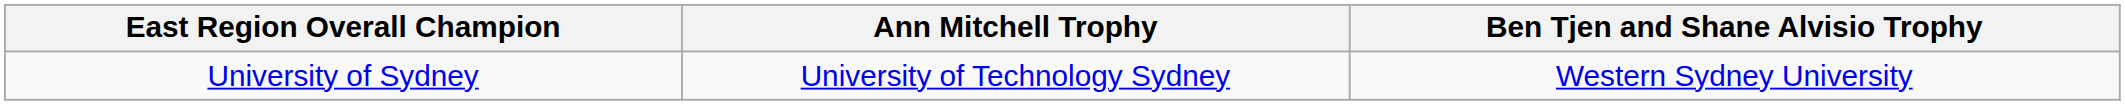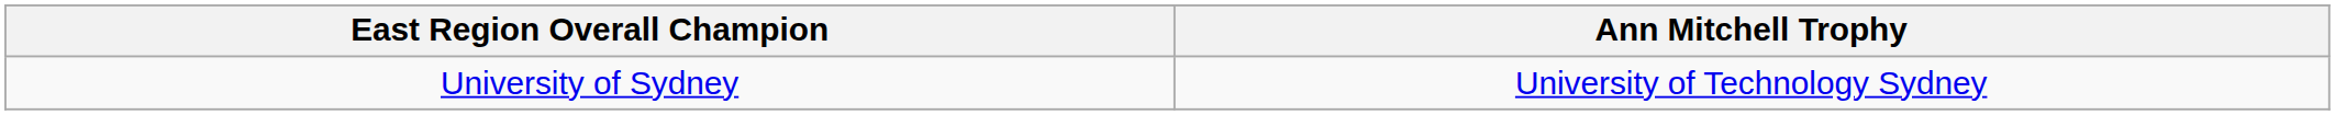 <table class="wikitable unsortable" style="width:90%; font-size:100%; text-align:center;">
 <tr>
 <th><strong>East Region Overall Champion</strong></th>
 <th><strong>Ann Mitchell Trophy</strong></th>
-<th><strong>Ben Tjen and Shane Alvisio Trophy</strong></th>
 </tr>
 <tr>
 <td><a href='#'>University of Sydney</a></td>
 <td><a href='#'>University of Technology Sydney</a></td>
-<td><a href='#'>Western Sydney University</a></td>
 </tr>
 </table>
